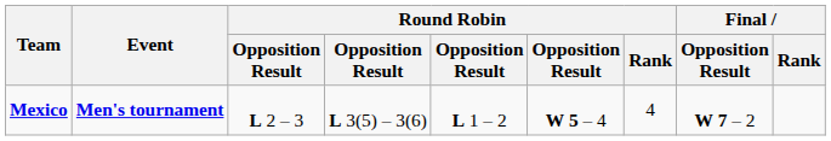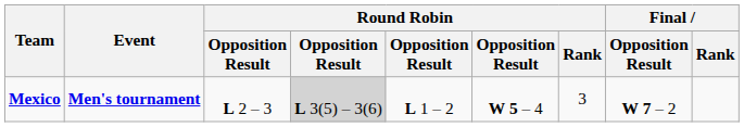 <table class="wikitable" align="center">
 <tr>
 <th rowspan="2">Team</th>
 <th rowspan="2">Event</th>
 <th colspan="5">Round Robin</th>
 <th colspan="2">Final / </th>
 </tr>
 <tr>
 <th>Opposition<br>Result</th>
 <th>Opposition<br>Result</th>
 <th>Opposition<br>Result</th>
 <th>Opposition<br>Result</th>
 <th>Rank</th>
 <th>Opposition<br>Result</th>
 <th>Rank</th>
 </tr>
 <tr>
 <td align="left"><a href='#'><strong>Mexico</strong></a></td>
 <td align="left"><strong><a href='#'>Men's tournament</a></strong></td>
 <td align="center"><br><strong>L</strong> 2 – 3</td>
-<td align="center"><br><strong>L</strong> 3(5) – 3(6)</td>
+<td align="center" style="background: lightgrey;"><br><strong>L</strong> 3(5) – 3(6)</td>
 <td align="center"><br><strong>L</strong> 1 – 2</td>
 <td align="center"><br><strong>W</strong> <strong>5</strong> – 4</td>
-<td align="center">4</td>
+<td align="center">3</td>
 <td align="center"><br><strong>W</strong> <strong>7</strong> – 2</td>
 <td align="center"></td>
 </tr>
 </table>
